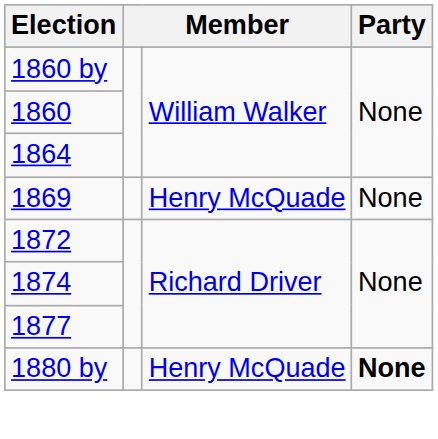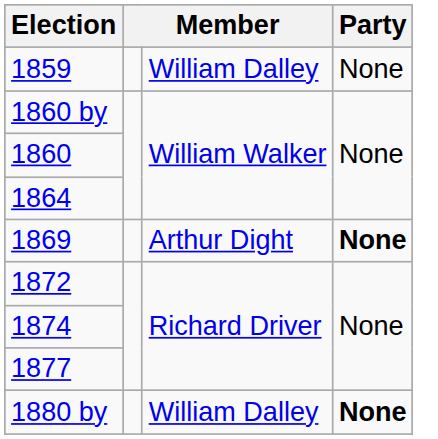 <table class="wikitable">
 <tr>
 <th>Election</th>
 <th colspan="2">Member</th>
 <th>Party</th>
+</tr>
+<tr>
+<td><a href='#'>1859</a></td>
+<td> </td>
+<td><a href='#'>William Dalley</a></td>
+<td>None</td>
 </tr>
 <tr>
 <td><a href='#'>1860 by</a></td>
 <td rowspan="3" > </td>
 <td rowspan="3"><a href='#'>William Walker</a></td>
 <td rowspan="3">None</td>
 </tr>
 <tr>
 <td><a href='#'>1860</a></td>
 </tr>
 <tr>
 <td><a href='#'>1864</a></td>
 </tr>
 <tr>
 <td><a href='#'>1869</a></td>
 <td> </td>
-<td><a href='#'>Henry McQuade</a></td>
-<td>None</td>
+<td><a href='#'>Arthur Dight</a></td>
+<td><strong>None</strong></td>
 </tr>
 <tr>
 <td><a href='#'>1872</a></td>
 <td rowspan="3" > </td>
 <td rowspan="3"><a href='#'>Richard Driver</a></td>
 <td rowspan="3">None</td>
 </tr>
 <tr>
 <td><a href='#'>1874</a></td>
 </tr>
 <tr>
 <td><a href='#'>1877</a></td>
 </tr>
 <tr>
 <td><a href='#'>1880 by</a></td>
 <td> </td>
-<td><a href='#'>Henry McQuade</a></td>
+<td><a href='#'>William Dalley</a></td>
 <td><strong>None</strong></td>
 </tr>
 </table>
